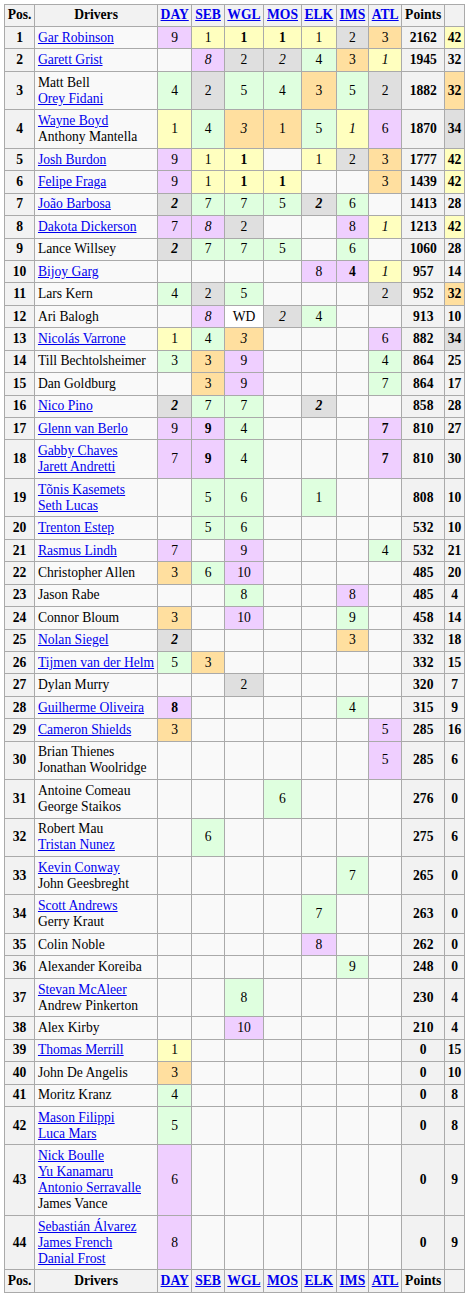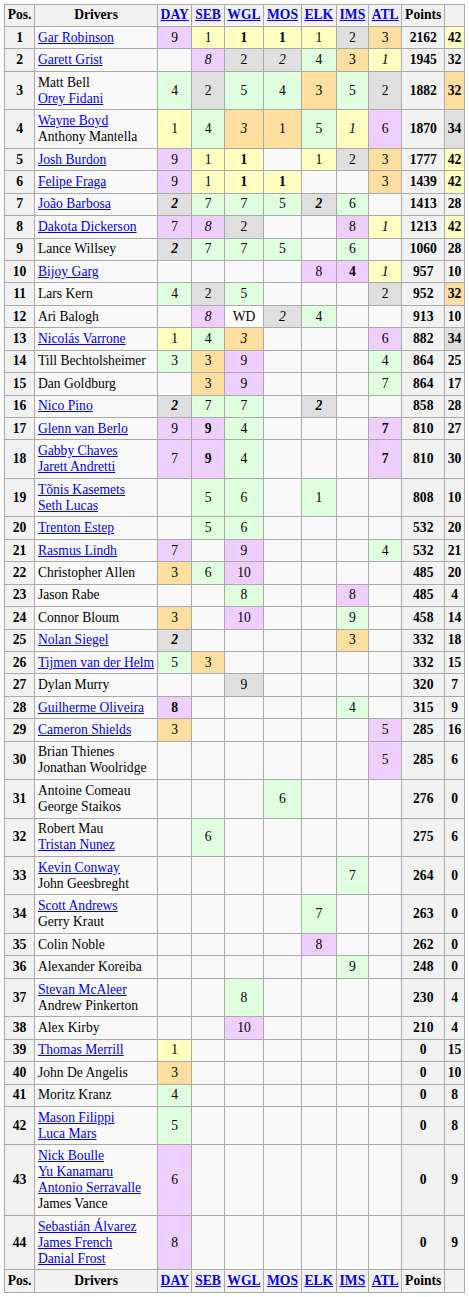 <table class="wikitable" style="font-size:85%;">
 <tr>
 <th>Pos.</th>
 <th>Drivers</th>
 <th><a href='#'>DAY</a></th>
 <th><a href='#'>SEB</a></th>
 <th><a href='#'>WGL</a></th>
 <th><a href='#'>MOS</a></th>
 <th><a href='#'>ELK</a></th>
 <th><a href='#'>IMS</a></th>
 <th><a href='#'>ATL</a></th>
 <th>Points</th>
 <th></th>
 </tr>
 <tr>
 <th>1</th>
 <td> <a href='#'>Gar Robinson</a></td>
 <td style="background:#efcfff;" align="center">9</td>
 <td style="background:#ffffbf;" align="center">1</td>
 <td style="background:#ffffbf;" align="center"><strong>1</strong></td>
 <td style="background:#ffffbf;" align="center"><strong>1</strong></td>
 <td style="background:#ffffbf;" align="center">1</td>
 <td style="background:#dfdfdf;" align="center">2</td>
 <td style="background:#ffdf9f;" align="center">3</td>
 <th>2162</th>
 <th style="background:#ffffbf;">42</th>
 </tr>
 <tr>
 <th>2</th>
 <td> <a href='#'>Garett Grist</a></td>
 <td></td>
 <td style="background:#efcfff;" align="center"><em>8</em></td>
 <td style="background:#dfdfdf;" align="center">2</td>
 <td style="background:#dfdfdf;" align="center"><em>2</em></td>
 <td style="background:#dfffdf;" align="center">4</td>
 <td style="background:#ffdf9f;" align="center">3</td>
 <td style="background:#ffffbf;" align="center"><em>1</em></td>
 <th>1945</th>
 <th>32</th>
 </tr>
 <tr>
 <th>3</th>
 <td> Matt Bell<br> <a href='#'>Orey Fidani</a></td>
 <td style="background:#dfffdf;" align="center">4</td>
 <td style="background:#dfdfdf;" align="center">2</td>
 <td style="background:#dfffdf;" align="center">5</td>
 <td style="background:#dfffdf;" align="center">4</td>
 <td style="background:#ffdf9f;" align="center">3</td>
 <td style="background:#dfffdf;" align="center">5</td>
 <td style="background:#dfdfdf;" align="center">2</td>
 <th>1882</th>
 <th style="background:#ffdf9f;">32</th>
 </tr>
 <tr>
 <th>4</th>
 <td> <a href='#'>Wayne Boyd</a><br> Anthony Mantella</td>
 <td style="background:#ffffbf;" align="center">1</td>
 <td style="background:#dfffdf;" align="center">4</td>
 <td style="background:#ffdf9f;" align="center"><em>3</em></td>
 <td style="background:#ffdf9f;" align="center">1</td>
 <td style="background:#dfffdf;" align="center">5</td>
 <td style="background:#ffffbf;" align="center"><em>1</em></td>
 <td style="background:#efcfff;" align="center">6</td>
 <th>1870</th>
 <th style="background:#dfdfdf;">34</th>
 </tr>
 <tr>
 <th>5</th>
 <td> <a href='#'>Josh Burdon</a></td>
 <td style="background:#efcfff;" align="center">9</td>
 <td style="background:#ffffbf;" align="center">1</td>
 <td style="background:#ffffbf;" align="center"><strong>1</strong></td>
 <td></td>
 <td style="background:#ffffbf;" align="center">1</td>
 <td style="background:#dfdfdf;" align="center">2</td>
 <td style="background:#ffdf9f;" align="center">3</td>
 <th>1777</th>
 <th style="background:#ffffbf;">42</th>
 </tr>
 <tr>
 <th>6</th>
 <td> <a href='#'>Felipe Fraga</a></td>
 <td style="background:#efcfff;" align="center">9</td>
 <td style="background:#ffffbf;" align="center">1</td>
 <td style="background:#ffffbf;" align="center"><strong>1</strong></td>
 <td style="background:#ffffbf;" align="center"><strong>1</strong></td>
 <td></td>
 <td></td>
 <td style="background:#ffdf9f;" align="center">3</td>
 <th>1439</th>
 <th style="background:#ffffbf;">42</th>
 </tr>
 <tr>
 <th>7</th>
 <td> <a href='#'>João Barbosa</a></td>
 <td style="background:#dfdfdf;" align="center"><strong><em>2</em></strong></td>
 <td style="background:#dfffdf;" align="center">7</td>
 <td style="background:#dfffdf;" align="center">7</td>
 <td style="background:#dfffdf;" align="center">5</td>
 <td style="background:#dfdfdf;" align="center"><strong><em>2</em></strong></td>
 <td style="background:#dfffdf;" align="center">6</td>
 <td></td>
 <th>1413</th>
 <th>28</th>
 </tr>
 <tr>
 <th>8</th>
 <td> <a href='#'>Dakota Dickerson</a></td>
 <td style="background:#efcfff;" align="center">7</td>
 <td style="background:#efcfff;" align="center"><em>8</em></td>
 <td style="background:#dfdfdf;" align="center">2</td>
 <td></td>
 <td></td>
 <td style="background:#efcfff;" align="center">8</td>
 <td style="background:#ffffbf;" align="center"><em>1</em></td>
 <th>1213</th>
 <th style="background:#ffffbf;">42</th>
 </tr>
 <tr>
 <th>9</th>
 <td> Lance Willsey</td>
 <td style="background:#dfdfdf;" align="center"><strong><em>2</em></strong></td>
 <td style="background:#dfffdf;" align="center">7</td>
 <td style="background:#dfffdf;" align="center">7</td>
 <td style="background:#dfffdf;" align="center">5</td>
 <td></td>
 <td style="background:#dfffdf;" align="center">6</td>
 <td></td>
 <th>1060</th>
 <th>28</th>
 </tr>
 <tr>
 <th>10</th>
 <td> <a href='#'>Bijoy Garg</a></td>
 <td></td>
 <td></td>
 <td></td>
 <td></td>
 <td style="background:#efcfff;" align="center">8</td>
 <td style="background:#efcfff;" align="center"><strong>4</strong></td>
 <td style="background:#ffffbf;" align="center"><em>1</em></td>
 <th>957</th>
-<th>14</th>
+<th>10</th>
 </tr>
 <tr>
 <th>11</th>
 <td> Lars Kern</td>
 <td style="background:#dfffdf;" align="center">4</td>
 <td style="background:#dfdfdf;" align="center">2</td>
 <td style="background:#dfffdf;" align="center">5</td>
 <td></td>
 <td></td>
 <td></td>
 <td style="background:#dfdfdf;" align="center">2</td>
 <th>952</th>
 <th style="background:#ffdf9f;">32</th>
 </tr>
 <tr>
 <th>12</th>
 <td> Ari Balogh</td>
 <td></td>
 <td style="background:#efcfff;" align="center"><em>8</em></td>
 <td style="background:#ffffff;" align="center">WD</td>
 <td style="background:#dfdfdf;" align="center"><em>2</em></td>
 <td style="background:#dfffdf;" align="center">4</td>
 <td></td>
 <td></td>
 <th>913</th>
 <th>10</th>
 </tr>
 <tr>
 <th>13</th>
 <td> <a href='#'>Nicolás Varrone</a></td>
 <td style="background:#ffffbf;" align="center">1</td>
 <td style="background:#dfffdf;" align="center">4</td>
 <td style="background:#ffdf9f;" align="center"><em>3</em></td>
 <td></td>
 <td></td>
 <td></td>
 <td style="background:#efcfff;" align="center">6</td>
 <th>882</th>
 <th style="background:#dfdfdf;">34</th>
 </tr>
 <tr>
 <th>14</th>
 <td> Till Bechtolsheimer</td>
 <td style="background:#dfffdf;" align="center">3</td>
 <td style="background:#ffdf9f;" align="center">3</td>
 <td style="background:#efcfff;" align="center">9</td>
 <td></td>
 <td></td>
 <td></td>
 <td style="background:#dfffdf;" align="center">4</td>
 <th>864</th>
 <th>25</th>
 </tr>
 <tr>
 <th>15</th>
 <td> Dan Goldburg</td>
 <td></td>
 <td style="background:#ffdf9f;" align="center">3</td>
 <td style="background:#efcfff;" align="center">9</td>
 <td></td>
 <td></td>
 <td></td>
 <td style="background:#dfffdf;" align="center">7</td>
 <th>864</th>
 <th>17</th>
 </tr>
 <tr>
 <th>16</th>
 <td> <a href='#'>Nico Pino</a></td>
 <td style="background:#dfdfdf;" align="center"><strong><em>2</em></strong></td>
 <td style="background:#dfffdf;" align="center">7</td>
 <td style="background:#dfffdf;" align="center">7</td>
 <td></td>
 <td style="background:#dfdfdf;" align="center"><strong><em>2</em></strong></td>
 <td></td>
 <td></td>
 <th>858</th>
 <th>28</th>
 </tr>
 <tr>
 <th>17</th>
 <td> <a href='#'>Glenn van Berlo</a></td>
 <td style="background:#efcfff;" align="center">9</td>
 <td style="background:#efcfff;" align="center"><strong>9</strong></td>
 <td style="background:#dfffdf;" align="center">4</td>
 <td></td>
 <td></td>
 <td></td>
 <td style="background:#efcfff;" align="center"><strong>7</strong></td>
 <th>810</th>
 <th>27</th>
 </tr>
 <tr>
 <th>18</th>
 <td> <a href='#'>Gabby Chaves</a><br> <a href='#'>Jarett Andretti</a></td>
 <td style="background:#efcfff;" align="center">7</td>
 <td style="background:#efcfff;" align="center"><strong>9</strong></td>
 <td style="background:#dfffdf;" align="center">4</td>
 <td></td>
 <td></td>
 <td></td>
 <td style="background:#efcfff;" align="center"><strong>7</strong></td>
 <th>810</th>
 <th>30</th>
 </tr>
 <tr>
 <th>19</th>
 <td> <a href='#'>Tõnis Kasemets</a><br> <a href='#'>Seth Lucas</a></td>
 <td></td>
 <td style="background:#dfffdf;" align="center">5</td>
 <td style="background:#dfffdf;" align="center">6</td>
 <td></td>
 <td style="background:#dfffdf;" align="center">1</td>
 <td></td>
 <td></td>
 <th>808</th>
 <th>10</th>
 </tr>
 <tr>
 <th>20</th>
 <td> <a href='#'>Trenton Estep</a></td>
 <td></td>
 <td style="background:#dfffdf;" align="center">5</td>
 <td style="background:#dfffdf;" align="center">6</td>
 <td></td>
 <td></td>
 <td></td>
 <td></td>
 <th>532</th>
-<th>10</th>
+<th>20</th>
 </tr>
 <tr>
 <th>21</th>
 <td> <a href='#'>Rasmus Lindh</a></td>
 <td style="background:#efcfff;" align="center">7</td>
 <td></td>
 <td style="background:#efcfff;" align="center">9</td>
 <td></td>
 <td></td>
 <td></td>
 <td style="background:#dfffdf;" align="center">4</td>
 <th>532</th>
 <th>21</th>
 </tr>
 <tr>
 <th>22</th>
 <td> Christopher Allen</td>
 <td style="background:#ffdf9f;" align="center">3</td>
 <td style="background:#dfffdf;" align="center">6</td>
 <td style="background:#efcfff;" align="center">10</td>
 <td></td>
 <td></td>
 <td></td>
 <td></td>
 <th>485</th>
 <th>20</th>
 </tr>
 <tr>
 <th>23</th>
 <td> Jason Rabe</td>
 <td></td>
 <td></td>
 <td style="background:#dfffdf;" align="center">8</td>
 <td></td>
 <td></td>
 <td style="background:#efcfff;" align="center">8</td>
 <td></td>
 <th>485</th>
 <th>4</th>
 </tr>
 <tr>
 <th>24</th>
 <td> Connor Bloum</td>
 <td style="background:#ffdf9f;" align="center">3</td>
 <td></td>
 <td style="background:#efcfff;" align="center">10</td>
 <td></td>
 <td></td>
 <td style="background:#dfffdf;" align="center">9</td>
 <td></td>
 <th>458</th>
 <th>14</th>
 </tr>
 <tr>
 <th>25</th>
 <td> <a href='#'>Nolan Siegel</a></td>
 <td style="background:#dfdfdf;" align="center"><strong><em>2</em></strong></td>
 <td></td>
 <td></td>
 <td></td>
 <td></td>
 <td style="background:#ffdf9f;" align="center">3</td>
 <td></td>
 <th>332</th>
 <th>18</th>
 </tr>
 <tr>
 <th>26</th>
 <td> <a href='#'>Tijmen van der Helm</a></td>
 <td style="background:#dfffdf;" align="center">5</td>
 <td style="background:#ffdf9f;" align="center">3</td>
 <td></td>
 <td></td>
 <td></td>
 <td></td>
 <td></td>
 <th>332</th>
 <th>15</th>
 </tr>
 <tr>
 <th>27</th>
 <td> Dylan Murry</td>
 <td></td>
 <td></td>
-<td style="background:#dfdfdf;" align="center">2</td>
+<td style="background:#dfdfdf;" align="center">9</td>
 <td></td>
 <td></td>
 <td></td>
 <td></td>
 <th>320</th>
 <th>7</th>
 </tr>
 <tr>
 <th>28</th>
 <td> <a href='#'>Guilherme Oliveira</a></td>
 <td style="background:#efcfff;" align="center"><strong>8</strong></td>
 <td></td>
 <td></td>
 <td></td>
 <td></td>
 <td style="background:#dfffdf;" align="center">4</td>
 <td></td>
 <th>315</th>
 <th>9</th>
 </tr>
 <tr>
 <th>29</th>
 <td> <a href='#'>Cameron Shields</a></td>
 <td style="background:#ffdf9f;" align="center">3</td>
 <td></td>
 <td></td>
 <td></td>
 <td></td>
 <td></td>
 <td style="background:#efcfff;" align="center">5</td>
 <th>285</th>
 <th>16</th>
 </tr>
 <tr>
 <th>30</th>
 <td> Brian Thienes<br> Jonathan Woolridge</td>
 <td></td>
 <td></td>
 <td></td>
 <td></td>
 <td></td>
 <td></td>
 <td style="background:#efcfff;" align="center">5</td>
 <th>285</th>
 <th>6</th>
 </tr>
 <tr>
 <th>31</th>
 <td> Antoine Comeau<br> George Staikos</td>
 <td></td>
 <td></td>
 <td></td>
 <td style="background:#dfffdf;" align="center">6</td>
 <td></td>
 <td></td>
 <td></td>
 <th>276</th>
 <th>0</th>
 </tr>
 <tr>
 <th>32</th>
 <td> Robert Mau<br> <a href='#'>Tristan Nunez</a></td>
 <td></td>
 <td style="background:#dfffdf;" align="center">6</td>
 <td></td>
 <td></td>
 <td></td>
 <td></td>
 <td></td>
 <th>275</th>
 <th>6</th>
 </tr>
 <tr>
 <th>33</th>
 <td> <a href='#'>Kevin Conway</a><br> John Geesbreght</td>
 <td></td>
 <td></td>
 <td></td>
 <td></td>
 <td></td>
 <td style="background:#dfffdf;" align="center">7</td>
 <td></td>
-<th>265</th>
+<th>264</th>
 <th>0</th>
 </tr>
 <tr>
 <th>34</th>
 <td> <a href='#'>Scott Andrews</a><br> Gerry Kraut</td>
 <td></td>
 <td></td>
 <td></td>
 <td></td>
 <td style="background:#dfffdf;" align="center">7</td>
 <td></td>
 <td></td>
 <th>263</th>
 <th>0</th>
 </tr>
 <tr>
 <th>35</th>
 <td> Colin Noble</td>
 <td></td>
 <td></td>
 <td></td>
 <td></td>
 <td style="background:#efcfff;" align="center">8</td>
 <td></td>
 <td></td>
 <th>262</th>
 <th>0</th>
 </tr>
 <tr>
 <th>36</th>
 <td> Alexander Koreiba</td>
 <td></td>
 <td></td>
 <td></td>
 <td></td>
 <td></td>
 <td style="background:#dfffdf;" align="center">9</td>
 <td></td>
 <th>248</th>
 <th>0</th>
 </tr>
 <tr>
 <th>37</th>
 <td> <a href='#'>Stevan McAleer</a><br> Andrew Pinkerton</td>
 <td></td>
 <td></td>
 <td style="background:#dfffdf;" align="center">8</td>
 <td></td>
 <td></td>
 <td></td>
 <td></td>
 <th>230</th>
 <th>4</th>
 </tr>
 <tr>
 <th>38</th>
 <td> Alex Kirby</td>
 <td></td>
 <td></td>
 <td style="background:#efcfff;" align="center">10</td>
 <td></td>
 <td></td>
 <td></td>
 <td></td>
 <th>210</th>
 <th>4</th>
 </tr>
 <tr>
 <th>39</th>
 <td> <a href='#'>Thomas Merrill</a></td>
 <td style="background:#ffffbf;" align="center">1</td>
 <td></td>
 <td></td>
 <td></td>
 <td></td>
 <td></td>
 <td></td>
 <th>0</th>
 <th>15</th>
 </tr>
 <tr>
 <th>40</th>
 <td> John De Angelis</td>
 <td style="background:#ffdf9f;" align="center">3</td>
 <td></td>
 <td></td>
 <td></td>
 <td></td>
 <td></td>
 <td></td>
 <th>0</th>
 <th>10</th>
 </tr>
 <tr>
 <th>41</th>
 <td> Moritz Kranz</td>
 <td style="background:#dfffdf;" align="center">4</td>
 <td></td>
 <td></td>
 <td></td>
 <td></td>
 <td></td>
 <td></td>
 <th>0</th>
 <th>8</th>
 </tr>
 <tr>
 <th>42</th>
 <td> <a href='#'>Mason Filippi</a><br> <a href='#'>Luca Mars</a></td>
 <td style="background:#dfffdf;" align="center">5</td>
 <td></td>
 <td></td>
 <td></td>
 <td></td>
 <td></td>
 <td></td>
 <th>0</th>
 <th>8</th>
 </tr>
 <tr>
 <th>43</th>
 <td> <a href='#'>Nick Boulle</a><br> <a href='#'>Yu Kanamaru</a><br> <a href='#'>Antonio Serravalle</a><br> James Vance</td>
 <td style="background:#efcfff;" align="center">6</td>
 <td></td>
 <td></td>
 <td></td>
 <td></td>
 <td></td>
 <td></td>
 <th>0</th>
 <th>9</th>
 </tr>
 <tr>
 <th>44</th>
 <td> <a href='#'>Sebastián Álvarez</a><br> <a href='#'>James French</a><br> <a href='#'>Danial Frost</a></td>
 <td style="background:#efcfff;" align="center">8</td>
 <td></td>
 <td></td>
 <td></td>
 <td></td>
 <td></td>
 <td></td>
 <th>0</th>
 <th>9</th>
 </tr>
 <tr>
 <th>Pos.</th>
 <th>Drivers</th>
 <th><a href='#'>DAY</a></th>
 <th><a href='#'>SEB</a></th>
 <th><a href='#'>WGL</a></th>
 <th><a href='#'>MOS</a></th>
 <th><a href='#'>ELK</a></th>
 <th><a href='#'>IMS</a></th>
 <th><a href='#'>ATL</a></th>
 <th>Points</th>
 <th></th>
 </tr>
 </table>
